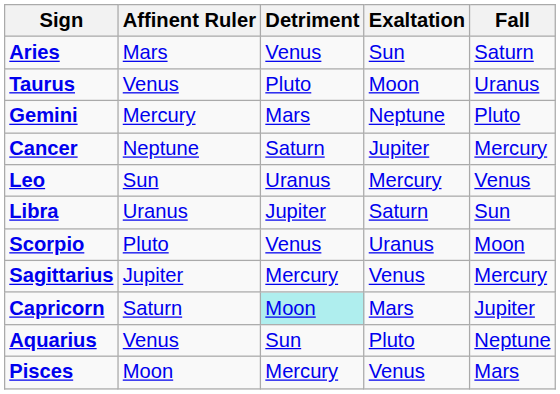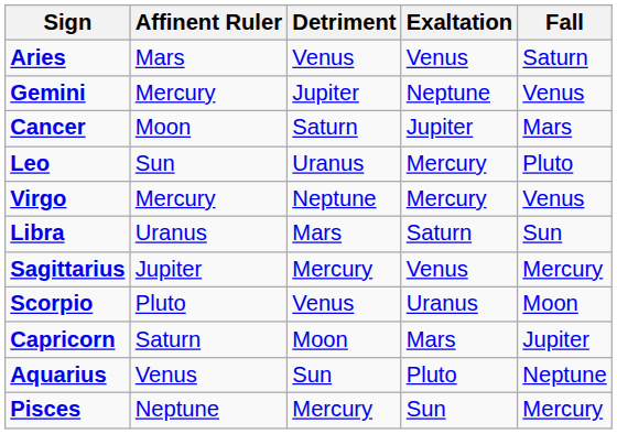 <table class="wikitable">
 <tr>
 <th>Sign</th>
 <th>Affinent Ruler</th>
 <th>Detriment</th>
 <th>Exaltation</th>
 <th>Fall</th>
 </tr>
 <tr>
 <td><strong><a href='#'>Aries</a></strong></td>
 <td><a href='#'>Mars</a></td>
 <td><a href='#'>Venus</a></td>
-<td><a href='#'>Sun</a></td>
+<td><a href='#'>Venus</a></td>
 <td><a href='#'>Saturn</a></td>
-</tr>
-<tr>
-<td><strong><a href='#'>Taurus</a></strong></td>
-<td><a href='#'>Venus</a></td>
-<td><a href='#'>Pluto</a></td>
-<td><a href='#'>Moon</a></td>
-<td><a href='#'>Uranus</a></td>
 </tr>
 <tr>
 <td><strong><a href='#'>Gemini</a></strong></td>
 <td><a href='#'>Mercury</a></td>
-<td><a href='#'>Mars</a></td>
+<td><a href='#'>Jupiter</a></td>
 <td><a href='#'>Neptune</a></td>
-<td><a href='#'>Pluto</a></td>
+<td><a href='#'>Venus</a></td>
 </tr>
 <tr>
 <td><strong><a href='#'>Cancer</a></strong></td>
-<td><a href='#'>Neptune</a></td>
+<td><a href='#'>Moon</a></td>
 <td><a href='#'>Saturn</a></td>
 <td><a href='#'>Jupiter</a></td>
-<td><a href='#'>Mercury</a></td>
+<td><a href='#'>Mars</a></td>
 </tr>
 <tr>
 <td><strong><a href='#'>Leo</a></strong></td>
 <td><a href='#'>Sun</a></td>
 <td><a href='#'>Uranus</a></td>
 <td><a href='#'>Mercury</a></td>
+<td><a href='#'>Pluto</a></td>
+</tr>
+<tr>
+<td><strong><a href='#'>Virgo</a></strong></td>
+<td><a href='#'>Mercury</a></td>
+<td><a href='#'>Neptune</a></td>
+<td><a href='#'>Mercury</a></td>
 <td><a href='#'>Venus</a></td>
 </tr>
 <tr>
 <td><strong><a href='#'>Libra</a></strong></td>
 <td><a href='#'>Uranus</a></td>
-<td><a href='#'>Jupiter</a></td>
+<td><a href='#'>Mars</a></td>
 <td><a href='#'>Saturn</a></td>
 <td><a href='#'>Sun</a></td>
+</tr>
+<tr>
+<td><strong><a href='#'>Sagittarius</a></strong></td>
+<td><a href='#'>Jupiter</a></td>
+<td><a href='#'>Mercury</a></td>
+<td><a href='#'>Venus</a></td>
+<td><a href='#'>Mercury</a></td>
 </tr>
 <tr>
 <td><strong><a href='#'>Scorpio</a></strong></td>
 <td><a href='#'>Pluto</a></td>
 <td><a href='#'>Venus</a></td>
 <td><a href='#'>Uranus</a></td>
 <td><a href='#'>Moon</a></td>
 </tr>
 <tr>
-<td><strong><a href='#'>Sagittarius</a></strong></td>
-<td><a href='#'>Jupiter</a></td>
-<td><a href='#'>Mercury</a></td>
-<td><a href='#'>Venus</a></td>
-<td><a href='#'>Mercury</a></td>
-</tr>
-<tr>
 <td><strong><a href='#'>Capricorn</a></strong></td>
 <td><a href='#'>Saturn</a></td>
-<td style="background: paleturquoise;"><a href='#'>Moon</a></td>
+<td><a href='#'>Moon</a></td>
 <td><a href='#'>Mars</a></td>
 <td><a href='#'>Jupiter</a></td>
 </tr>
 <tr>
 <td><strong><a href='#'>Aquarius</a></strong></td>
 <td><a href='#'>Venus</a></td>
 <td><a href='#'>Sun</a></td>
 <td><a href='#'>Pluto</a></td>
 <td><a href='#'>Neptune</a></td>
 </tr>
 <tr>
 <td><strong><a href='#'>Pisces</a></strong></td>
-<td><a href='#'>Moon</a></td>
+<td><a href='#'>Neptune</a></td>
 <td><a href='#'>Mercury</a></td>
-<td><a href='#'>Venus</a></td>
-<td><a href='#'>Mars</a></td>
+<td><a href='#'>Sun</a></td>
+<td><a href='#'>Mercury</a></td>
 </tr>
 </table>
